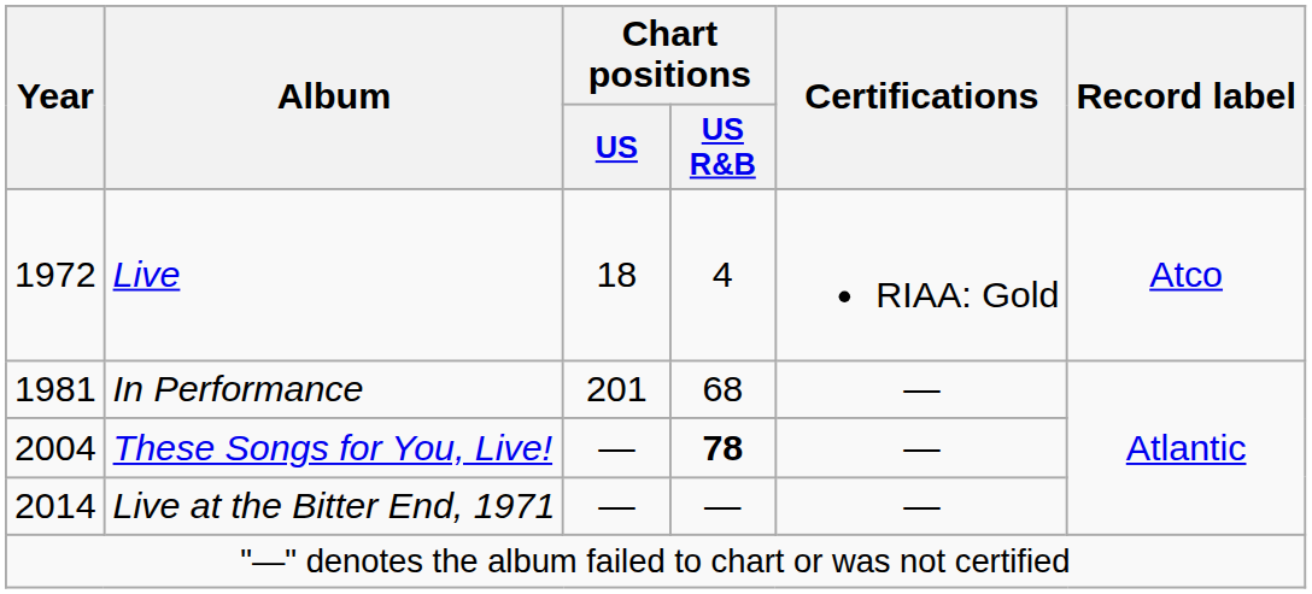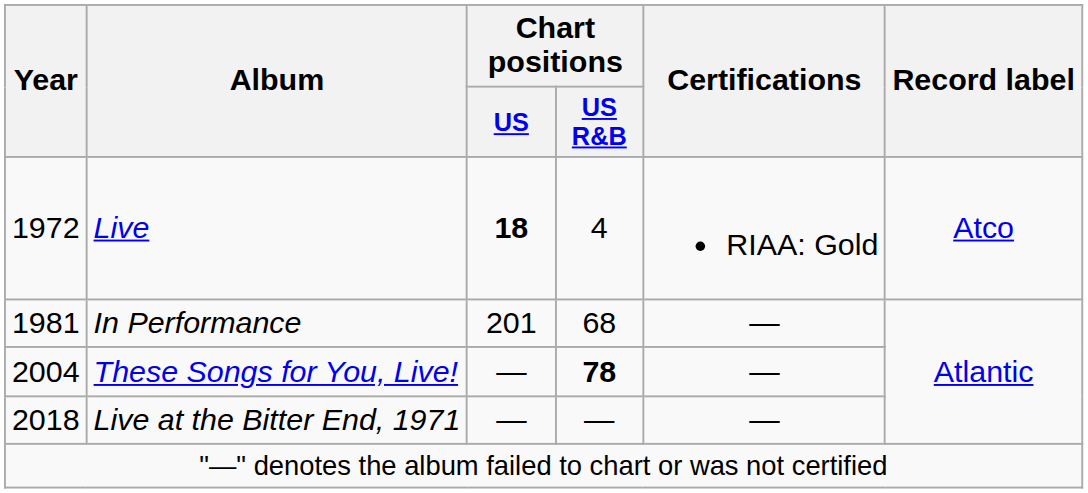 <table class="wikitable" style="text-align:center">
 <tr>
 <th rowspan="2">Year</th>
 <th rowspan="2">Album</th>
 <th colspan="2">Chart positions</th>
 <th rowspan="2">Certifications</th>
 <th rowspan="2">Record label</th>
 </tr>
 <tr style="font-size:smaller">
 <th style="width:40px;"><a href='#'>US</a><br></th>
 <th style="width:40px;"><a href='#'>US R&B</a><br></th>
 </tr>
 <tr 9>
 <td>1972</td>
 <td style="text-align:left;"><em><a href='#'>Live</a></em></td>
-<td>18</td>
+<td><strong>18</strong></td>
 <td>4</td>
 <td><br><ul><li>RIAA: Gold</li></ul></td>
 <td><a href='#'>Atco</a></td>
 </tr>
 <tr>
 <td>1981</td>
 <td style="text-align:left;"><em>In Performance</em></td>
 <td>201</td>
 <td>68</td>
 <td>—</td>
 <td rowspan="3"><a href='#'>Atlantic</a></td>
 </tr>
 <tr>
 <td>2004</td>
 <td style="text-align:left;"><em><a href='#'>These Songs for You, Live!</a></em></td>
 <td>—</td>
 <td><strong>78</strong></td>
 <td>—</td>
 </tr>
 <tr>
-<td>2014</td>
+<td>2018</td>
 <td><em>Live at the Bitter End, 1971</em></td>
 <td>—</td>
 <td>—</td>
 <td>—</td>
 </tr>
 <tr>
 <td colspan="6" style="font-size:90%;">"—" denotes the album failed to chart or was not certified</td>
 </tr>
 </table>
